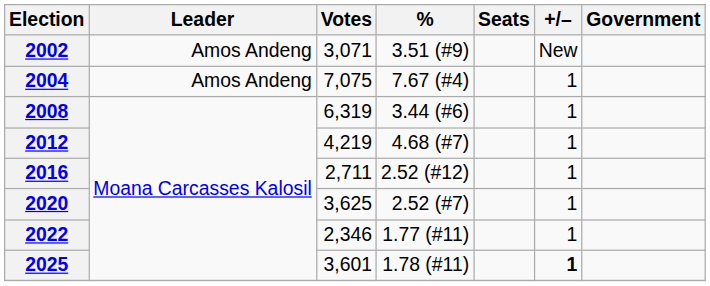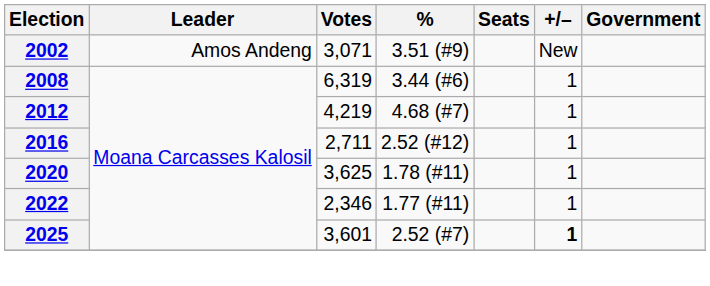 <table class="wikitable" style="text-align:right">
 <tr>
 <th>Election</th>
 <th>Leader</th>
 <th>Votes</th>
 <th>%</th>
 <th>Seats</th>
 <th>+/–</th>
 <th>Government</th>
 </tr>
 <tr>
 <th><a href='#'>2002</a></th>
 <td>Amos Andeng</td>
 <td>3,071</td>
 <td>3.51 (#9)</td>
 <td></td>
 <td>New</td>
-<td></td>
-</tr>
-<tr>
-<th><a href='#'>2004</a></th>
-<td>Amos Andeng</td>
-<td>7,075</td>
-<td>7.67 (#4)</td>
-<td></td>
-<td> 1</td>
 <td></td>
 </tr>
 <tr>
 <th><a href='#'>2008</a></th>
 <td rowspan=6><a href='#'>Moana Carcasses Kalosil</a></td>
 <td>6,319</td>
 <td>3.44 (#6)</td>
 <td></td>
 <td> 1</td>
 <td></td>
 </tr>
 <tr>
 <th><a href='#'>2012</a></th>
 <td>4,219</td>
 <td>4.68 (#7)</td>
 <td></td>
 <td> 1</td>
 <td></td>
 </tr>
 <tr>
 <th><a href='#'>2016</a></th>
 <td>2,711</td>
 <td>2.52 (#12)</td>
 <td></td>
 <td> 1</td>
 <td></td>
 </tr>
 <tr>
 <th><a href='#'>2020</a></th>
 <td>3,625</td>
-<td>2.52 (#7)</td>
+<td>1.78 (#11)</td>
 <td></td>
 <td> 1</td>
 <td></td>
 </tr>
 <tr>
 <th><a href='#'>2022</a></th>
 <td>2,346</td>
 <td>1.77 (#11)</td>
 <td></td>
 <td> 1</td>
 <td></td>
 </tr>
 <tr>
 <th><a href='#'>2025</a></th>
 <td>3,601</td>
-<td>1.78 (#11)</td>
+<td>2.52 (#7)</td>
 <td></td>
 <td><strong> 1</strong></td>
 <td></td>
 </tr>
 <tr>
 </tr>
 </table>
